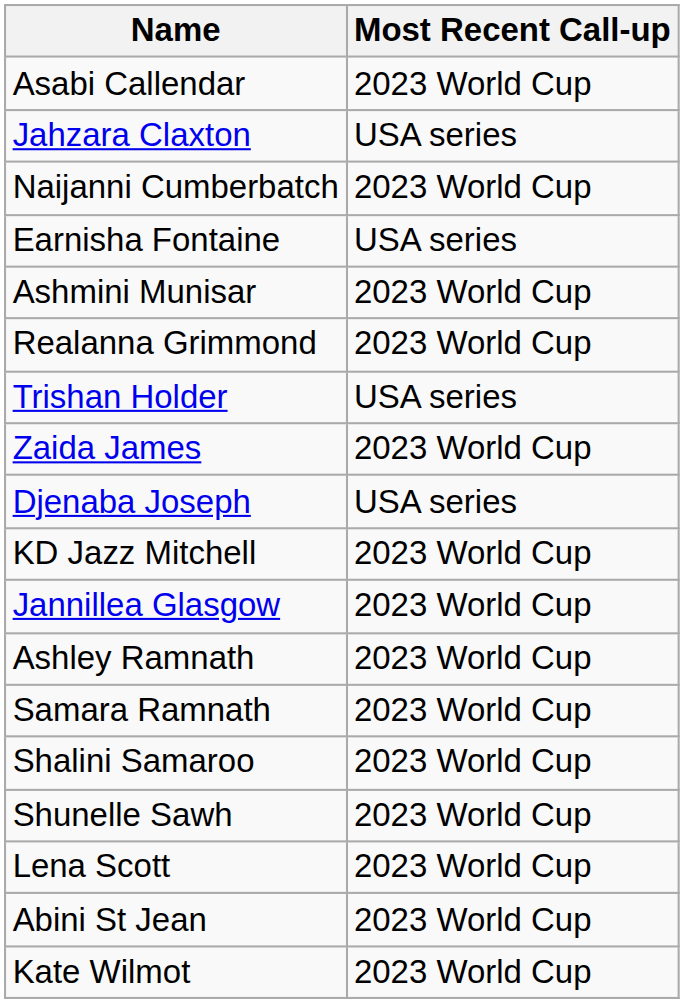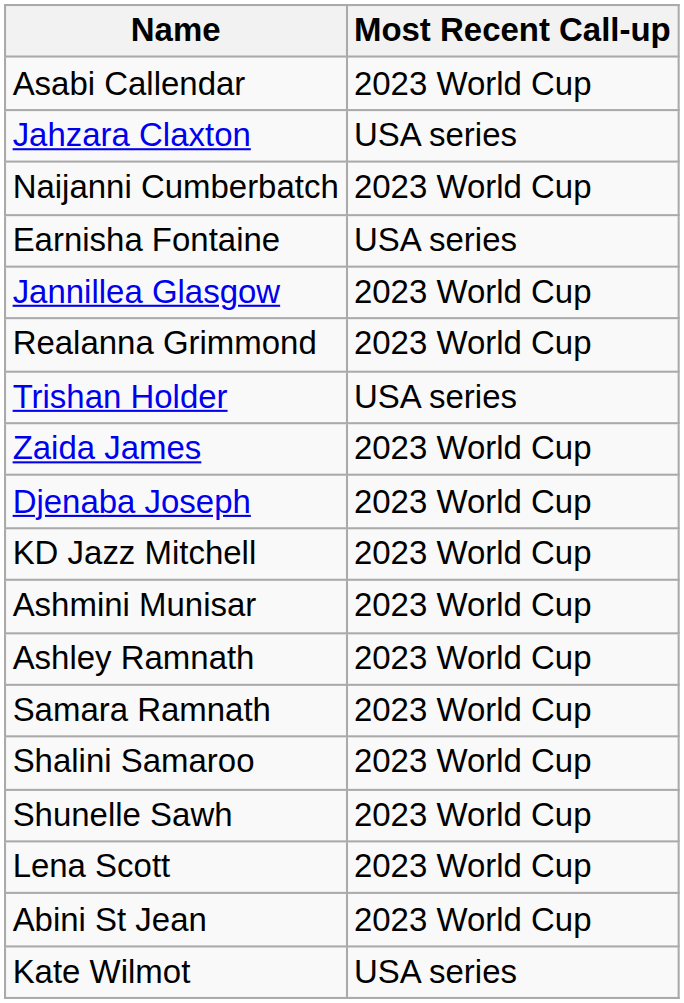 <table class="wikitable sortable">
 <tr>
 <th>Name</th>
 <th>Most Recent Call-up</th>
 </tr>
 <tr>
 <td>Asabi Callendar</td>
 <td>2023 World Cup</td>
 </tr>
 <tr>
 <td><a href='#'>Jahzara Claxton</a></td>
 <td>USA series</td>
 </tr>
 <tr>
 <td>Naijanni Cumberbatch</td>
 <td>2023 World Cup</td>
 </tr>
 <tr>
 <td>Earnisha Fontaine</td>
 <td>USA series</td>
 </tr>
 <tr>
-<td>Ashmini Munisar</td>
+<td><a href='#'>Jannillea Glasgow</a></td>
 <td>2023 World Cup</td>
 </tr>
 <tr>
 <td>Realanna Grimmond</td>
 <td>2023 World Cup</td>
 </tr>
 <tr>
 <td><a href='#'>Trishan Holder</a></td>
 <td>USA series</td>
 </tr>
 <tr>
 <td><a href='#'>Zaida James</a></td>
 <td>2023 World Cup</td>
 </tr>
 <tr>
 <td><a href='#'>Djenaba Joseph</a></td>
-<td>USA series</td>
+<td>2023 World Cup</td>
 </tr>
 <tr>
 <td>KD Jazz Mitchell</td>
 <td>2023 World Cup</td>
 </tr>
 <tr>
-<td><a href='#'>Jannillea Glasgow</a></td>
+<td>Ashmini Munisar</td>
 <td>2023 World Cup</td>
 </tr>
 <tr>
 <td>Ashley Ramnath</td>
 <td>2023 World Cup</td>
 </tr>
 <tr>
 <td>Samara Ramnath</td>
 <td>2023 World Cup</td>
 </tr>
 <tr>
 <td>Shalini Samaroo</td>
 <td>2023 World Cup</td>
 </tr>
 <tr>
 <td>Shunelle Sawh</td>
 <td>2023 World Cup</td>
 </tr>
 <tr>
 <td>Lena Scott</td>
 <td>2023 World Cup</td>
 </tr>
 <tr>
 <td>Abini St Jean</td>
 <td>2023 World Cup</td>
 </tr>
 <tr>
 <td>Kate Wilmot</td>
-<td>2023 World Cup</td>
+<td>USA series</td>
 </tr>
 </table>
